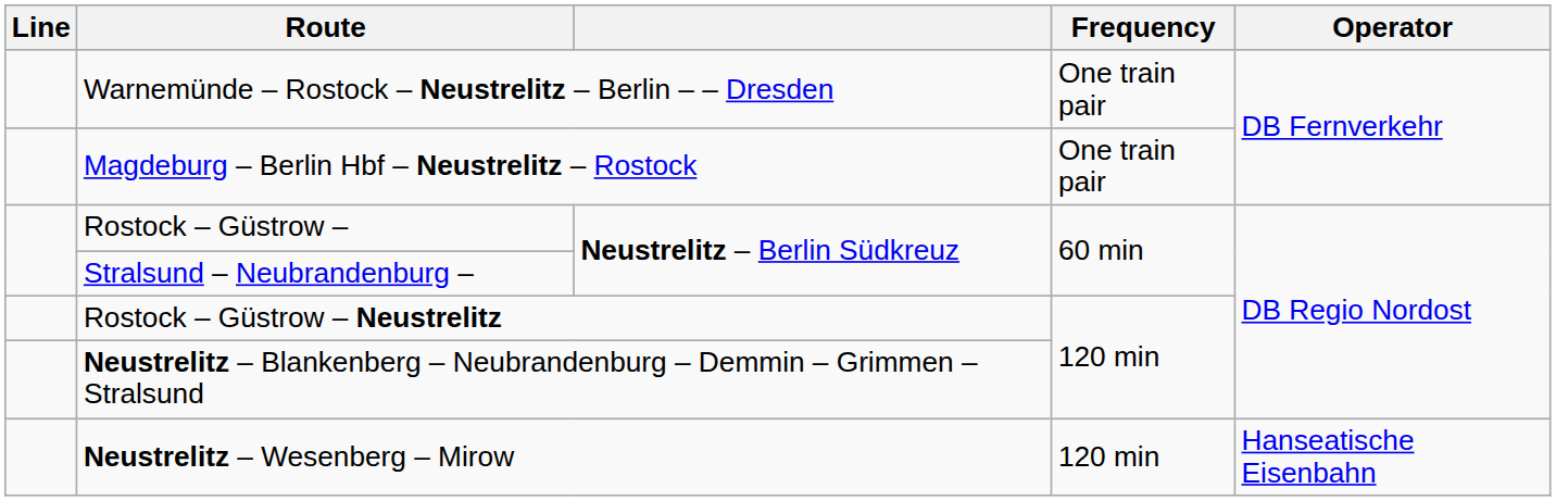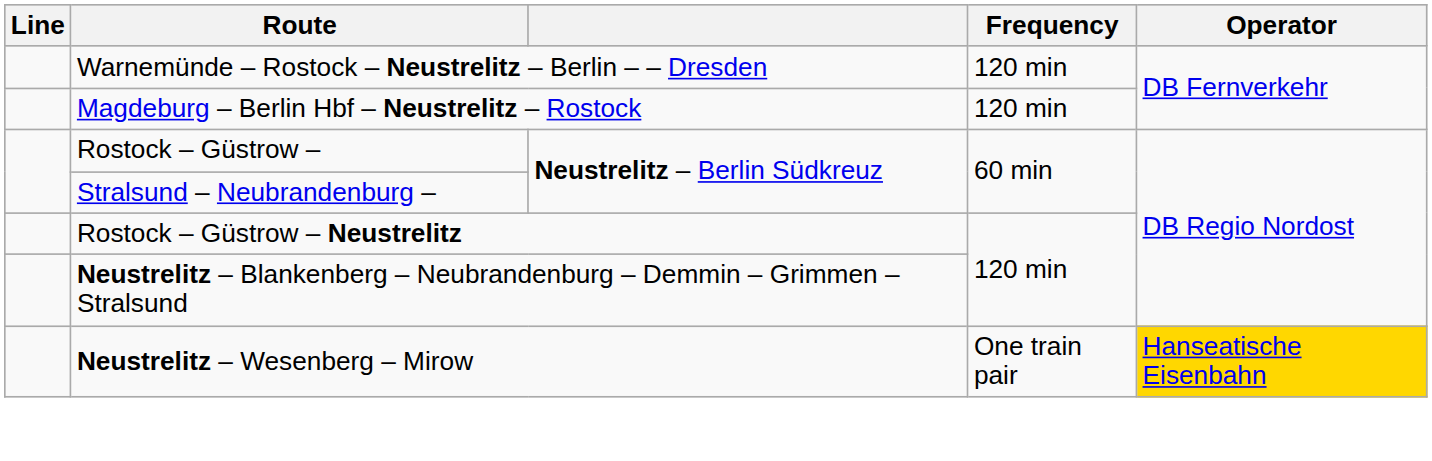 <table class="wikitable">
 <tr>
 <th>Line</th>
 <th>Route</th>
 <th></th>
 <th>Frequency</th>
 <th>Operator</th>
 </tr>
 <tr>
 <td align="center"></td>
 <td colspan="2">Warnemünde – Rostock – <strong>Neustrelitz</strong> – Berlin –  – <a href='#'>Dresden</a></td>
-<td>One train pair</td>
+<td>120 min</td>
 <td rowspan="2"><a href='#'>DB Fernverkehr</a></td>
 </tr>
 <tr>
 <td align="center"></td>
 <td colspan="2"><a href='#'>Magdeburg</a> – Berlin Hbf – <strong>Neustrelitz</strong> – <a href='#'>Rostock</a></td>
-<td>One train pair</td>
+<td>120 min</td>
 </tr>
 <tr>
 <td rowspan="2" align="center"></td>
 <td>Rostock – Güstrow –</td>
 <td rowspan="2"><strong>Neustrelitz</strong> – <a href='#'>Berlin Südkreuz</a></td>
 <td colspan="1" rowspan="2">60 min</td>
 <td rowspan="4"><a href='#'>DB Regio Nordost</a></td>
 </tr>
 <tr>
 <td><a href='#'>Stralsund</a> – <a href='#'>Neubrandenburg</a> –</td>
 </tr>
 <tr>
 <td align="center"></td>
 <td colspan="2">Rostock – Güstrow – <strong>Neustrelitz</strong></td>
 <td rowspan=2>120 min</td>
 </tr>
 <tr>
 <td align="center"></td>
 <td colspan="2"><strong>Neustrelitz</strong> – Blankenberg – Neubrandenburg – Demmin – Grimmen – Stralsund</td>
 </tr>
 <tr>
 <td align="center"></td>
 <td colspan="2"><strong>Neustrelitz</strong> – Wesenberg – Mirow</td>
-<td>120 min</td>
-<td><a href='#'>Hanseatische Eisenbahn</a></td>
+<td>One train pair</td>
+<td style="background: gold;"><a href='#'>Hanseatische Eisenbahn</a></td>
 </tr>
 </table>
